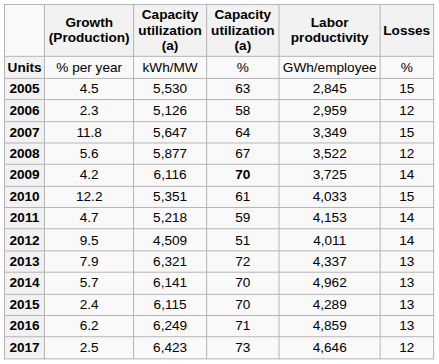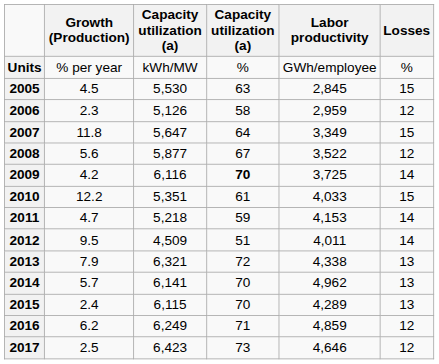 <table class="wikitable" style="text-align:center; width:40%;">
 <tr>
 <td></td>
 <th scope="col">Growth (Production)</th>
 <th scope="col">Capacity utilization (a)</th>
 <th scope="col">Capacity utilization (a)</th>
 <th scope="col">Labor productivity</th>
 <th scope="col">Losses</th>
 </tr>
 <tr>
 <th scope="row">Units</th>
 <td>% per year</td>
 <td>kWh/MW</td>
 <td>%</td>
 <td>GWh/employee</td>
 <td>%</td>
 </tr>
 <tr>
 <th scope="row">2005</th>
 <td>4.5</td>
 <td>5,530</td>
 <td>63</td>
 <td>2,845</td>
 <td>15</td>
 </tr>
 <tr>
 <th scope="row">2006</th>
 <td>2.3</td>
 <td>5,126</td>
 <td>58</td>
 <td>2,959</td>
 <td>12</td>
 </tr>
 <tr>
 <th scope="row">2007</th>
 <td>11.8</td>
 <td>5,647</td>
 <td>64</td>
 <td>3,349</td>
 <td>15</td>
 </tr>
 <tr>
 <th scope="row">2008</th>
 <td>5.6</td>
 <td>5,877</td>
 <td>67</td>
 <td>3,522</td>
 <td>12</td>
 </tr>
 <tr>
 <th scope="row">2009</th>
 <td>4.2</td>
 <td>6,116</td>
 <td><strong>70</strong></td>
 <td>3,725</td>
 <td>14</td>
 </tr>
 <tr>
 <th scope="row">2010</th>
 <td>12.2</td>
 <td>5,351</td>
 <td>61</td>
 <td>4,033</td>
 <td>15</td>
 </tr>
 <tr>
 <th scope="row">2011</th>
 <td>4.7</td>
 <td>5,218</td>
 <td>59</td>
 <td>4,153</td>
 <td>14</td>
 </tr>
 <tr>
 <th scope="row">2012</th>
 <td>9.5</td>
 <td>4,509</td>
 <td>51</td>
 <td>4,011</td>
 <td>14</td>
 </tr>
 <tr>
 <th scope="row">2013</th>
 <td>7.9</td>
 <td>6,321</td>
 <td>72</td>
-<td>4,337</td>
+<td>4,338</td>
 <td>13</td>
 </tr>
 <tr>
 <th scope="row">2014</th>
 <td>5.7</td>
 <td>6,141</td>
 <td>70</td>
 <td>4,962</td>
 <td>13</td>
 </tr>
 <tr>
 <th scope="row">2015</th>
 <td>2.4</td>
 <td>6,115</td>
 <td>70</td>
 <td>4,289</td>
 <td>13</td>
 </tr>
 <tr>
 <th scope="row">2016</th>
 <td>6.2</td>
 <td>6,249</td>
 <td>71</td>
 <td>4,859</td>
-<td>13</td>
+<td>12</td>
 </tr>
 <tr>
 <th scope="row">2017</th>
 <td>2.5</td>
 <td>6,423</td>
 <td>73</td>
 <td>4,646</td>
 <td>12</td>
 </tr>
 </table>
